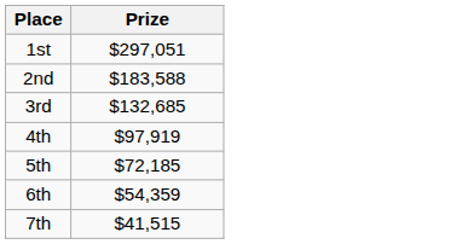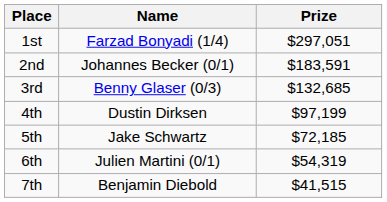 <table class="wikitable">
 <tr>
 <th width="50">Place</th>
+<th width="200">Name</th>
 <th width="125">Prize</th>
 </tr>
 <tr>
 <td align = "center">1st</td>
+<td align = "center"><a href='#'>Farzad Bonyadi</a> (1/4)</td>
 <td align="center">$297,051</td>
 </tr>
 <tr>
 <td align = "center">2nd</td>
-<td align="center">$183,588</td>
+<td align = "center">Johannes Becker (0/1)</td>
+<td align="center">$183,591</td>
 </tr>
 <tr>
 <td align = "center">3rd</td>
+<td align = "center"><a href='#'>Benny Glaser</a> (0/3)</td>
 <td align="center">$132,685</td>
 </tr>
 <tr>
 <td align = "center">4th</td>
-<td align="center">$97,919</td>
+<td align = "center">Dustin Dirksen</td>
+<td align="center">$97,199</td>
 </tr>
 <tr>
 <td align = "center">5th</td>
+<td align = "center">Jake Schwartz</td>
 <td align="center">$72,185</td>
 </tr>
 <tr>
 <td align = "center">6th</td>
-<td align="center">$54,359</td>
+<td align = "center">Julien Martini (0/1)</td>
+<td align="center">$54,319</td>
 </tr>
 <tr>
 <td align = "center">7th</td>
+<td align = "center">Benjamin Diebold</td>
 <td align="center">$41,515</td>
 </tr>
 </table>
